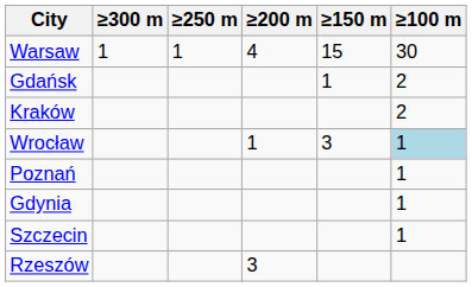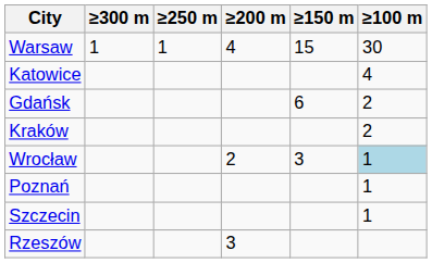 <table class="wikitable sortable">
 <tr>
 <th>City</th>
 <th>≥300 m</th>
 <th>≥250 m</th>
 <th>≥200 m</th>
 <th>≥150 m</th>
 <th>≥100 m</th>
 </tr>
 <tr>
 <td><a href='#'>Warsaw</a></td>
 <td>1</td>
 <td>1</td>
 <td>4</td>
 <td>15</td>
 <td>30</td>
 </tr>
 <tr>
+<td><a href='#'>Katowice</a></td>
+<td></td>
+<td></td>
+<td></td>
+<td></td>
+<td>4</td>
+</tr>
+<tr>
 <td><a href='#'>Gdańsk</a></td>
 <td></td>
 <td></td>
 <td></td>
-<td>1</td>
+<td>6</td>
 <td>2</td>
 </tr>
 <tr>
 <td><a href='#'>Kraków</a></td>
 <td></td>
 <td></td>
 <td></td>
 <td></td>
 <td>2</td>
 </tr>
 <tr>
 <td><a href='#'>Wrocław</a></td>
 <td></td>
 <td></td>
-<td>1</td>
+<td>2</td>
 <td>3</td>
 <td style="background: lightblue;">1</td>
 </tr>
 <tr>
 <td><a href='#'>Poznań</a></td>
-<td></td>
-<td></td>
-<td></td>
-<td></td>
-<td>1</td>
-</tr>
-<tr>
-<td><a href='#'>Gdynia</a></td>
 <td></td>
 <td></td>
 <td></td>
 <td></td>
 <td>1</td>
 </tr>
 <tr>
 <td><a href='#'>Szczecin</a></td>
 <td></td>
 <td></td>
 <td></td>
 <td></td>
 <td>1</td>
 </tr>
 <tr>
 <td><a href='#'>Rzeszów</a></td>
 <td></td>
 <td></td>
 <td>3</td>
 <td></td>
 <td></td>
 </tr>
 </table>
